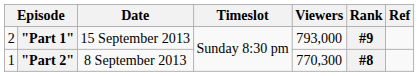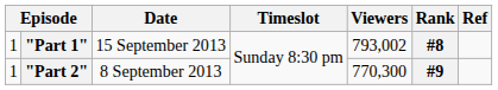 <table class="wikitable plainrowheaders" style="text-align:center;">
 <tr>
 <th colspan="2">Episode</th>
 <th>Date</th>
 <th>Timeslot</th>
 <th>Viewers</th>
 <th>Rank</th>
 <th>Ref</th>
 </tr>
 <tr>
-<td>2</td>
+<td>1</td>
 <th>"Part 1"</th>
 <td>15 September 2013</td>
 <td rowspan="2">Sunday 8:30 pm</td>
-<td>793,000</td>
-<th>#9</th>
+<td>793,002</td>
+<th>#8</th>
 <td></td>
 </tr>
 <tr>
 <td>1</td>
 <th>"Part 2"</th>
 <td>8 September 2013</td>
 <td>770,300</td>
-<th>#8</th>
+<th>#9</th>
 <td></td>
 </tr>
 </table>
